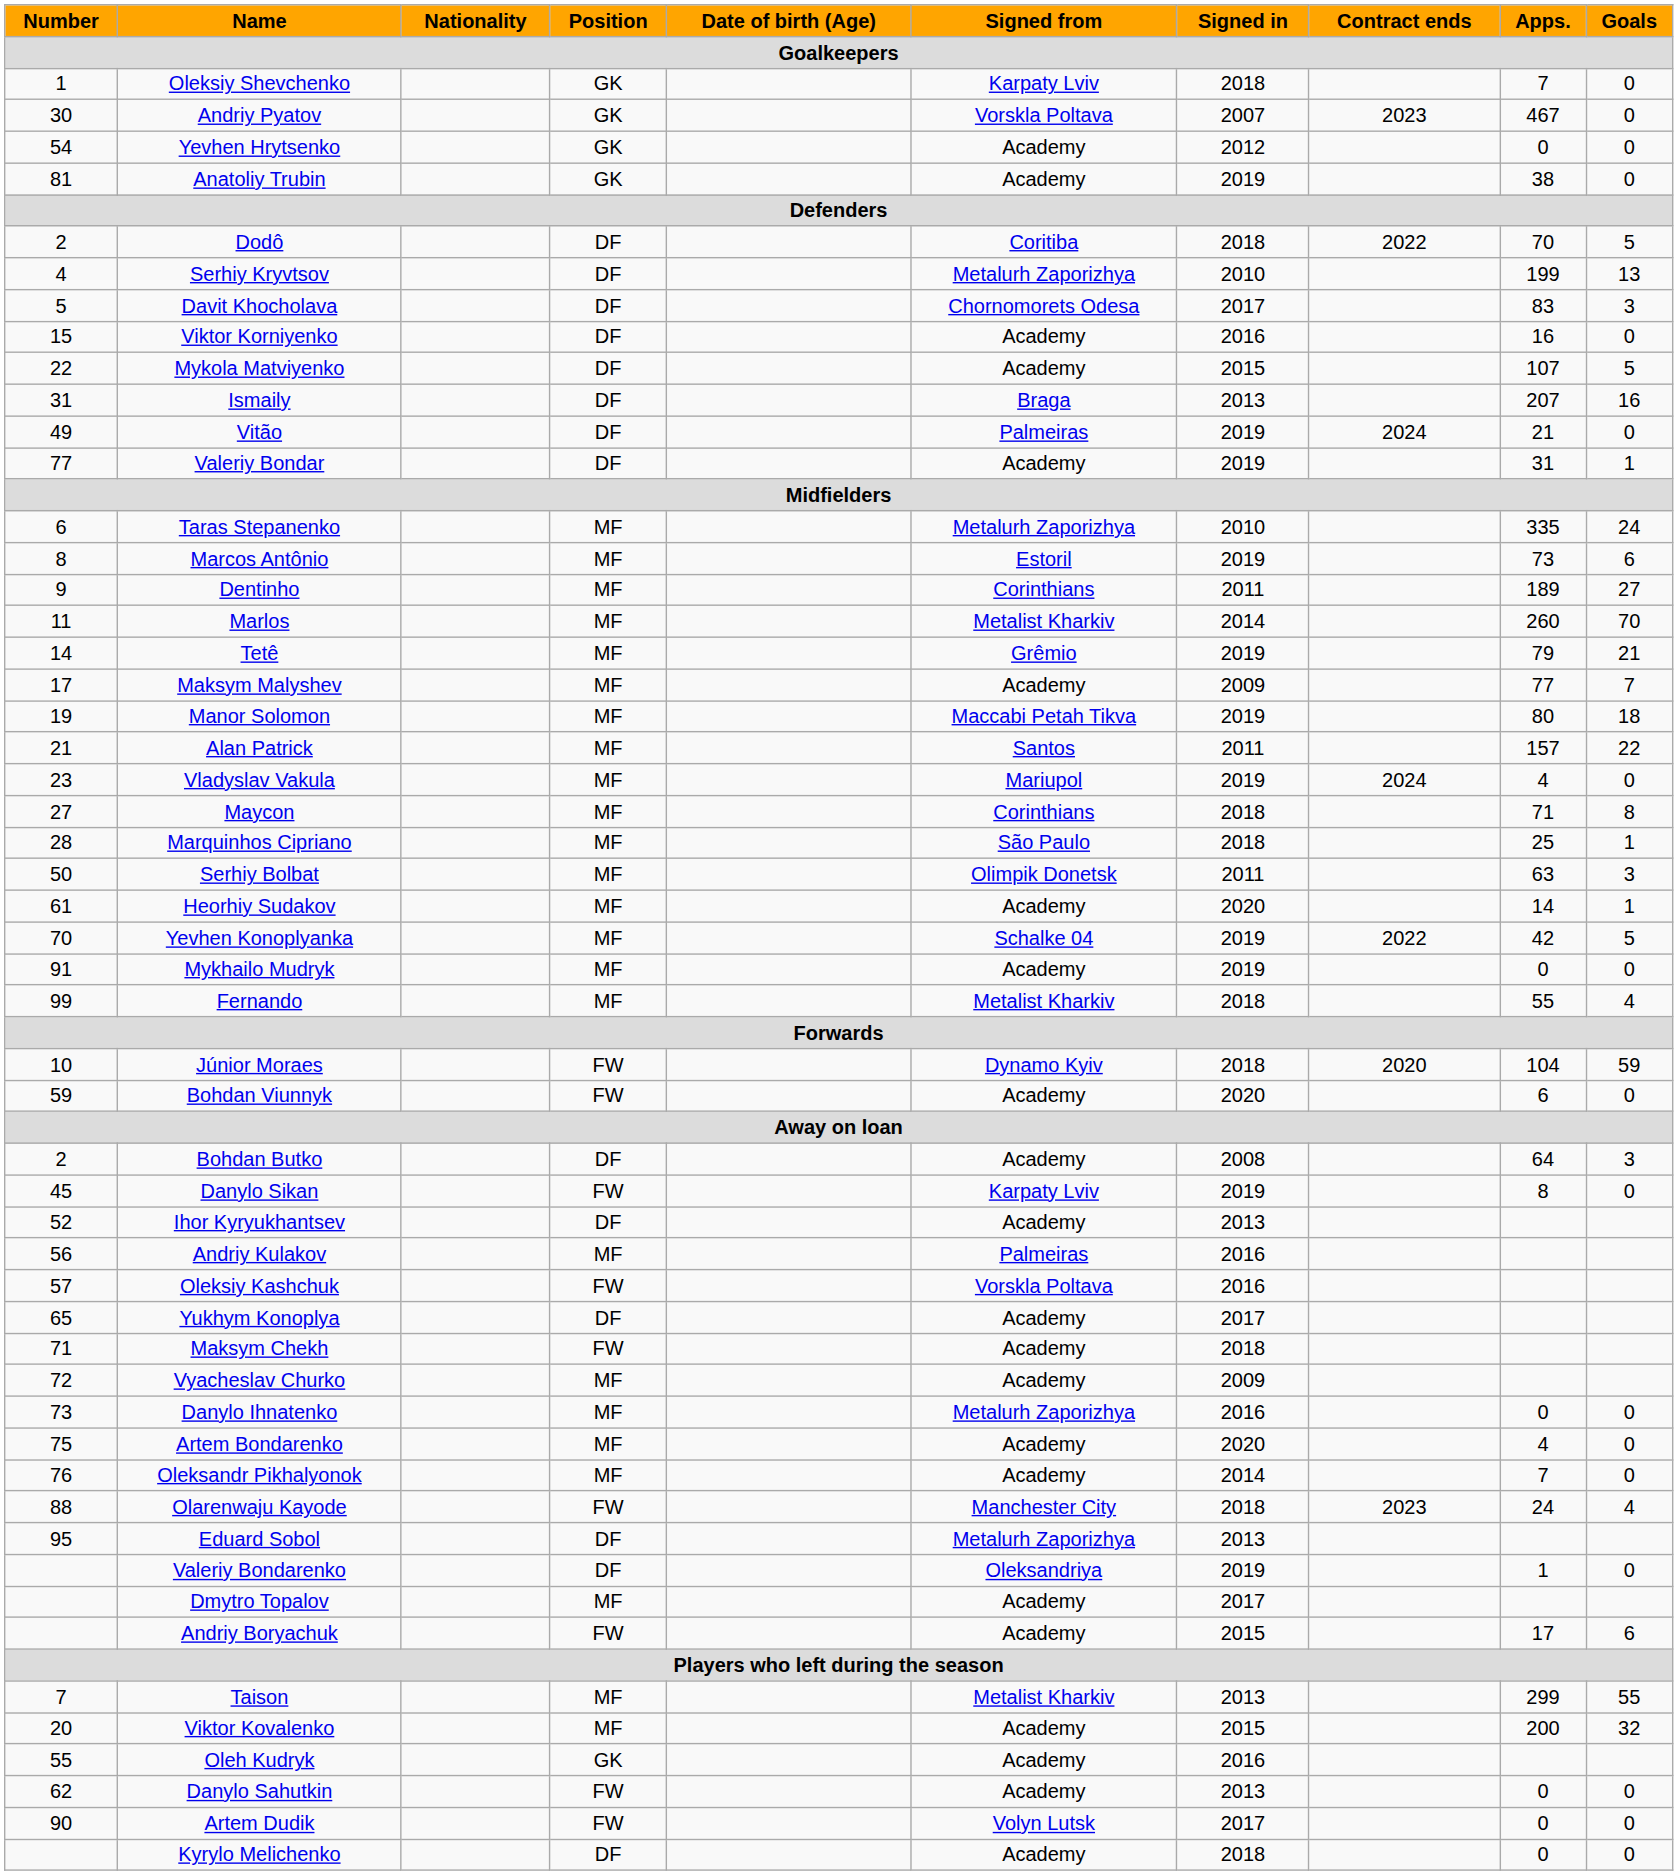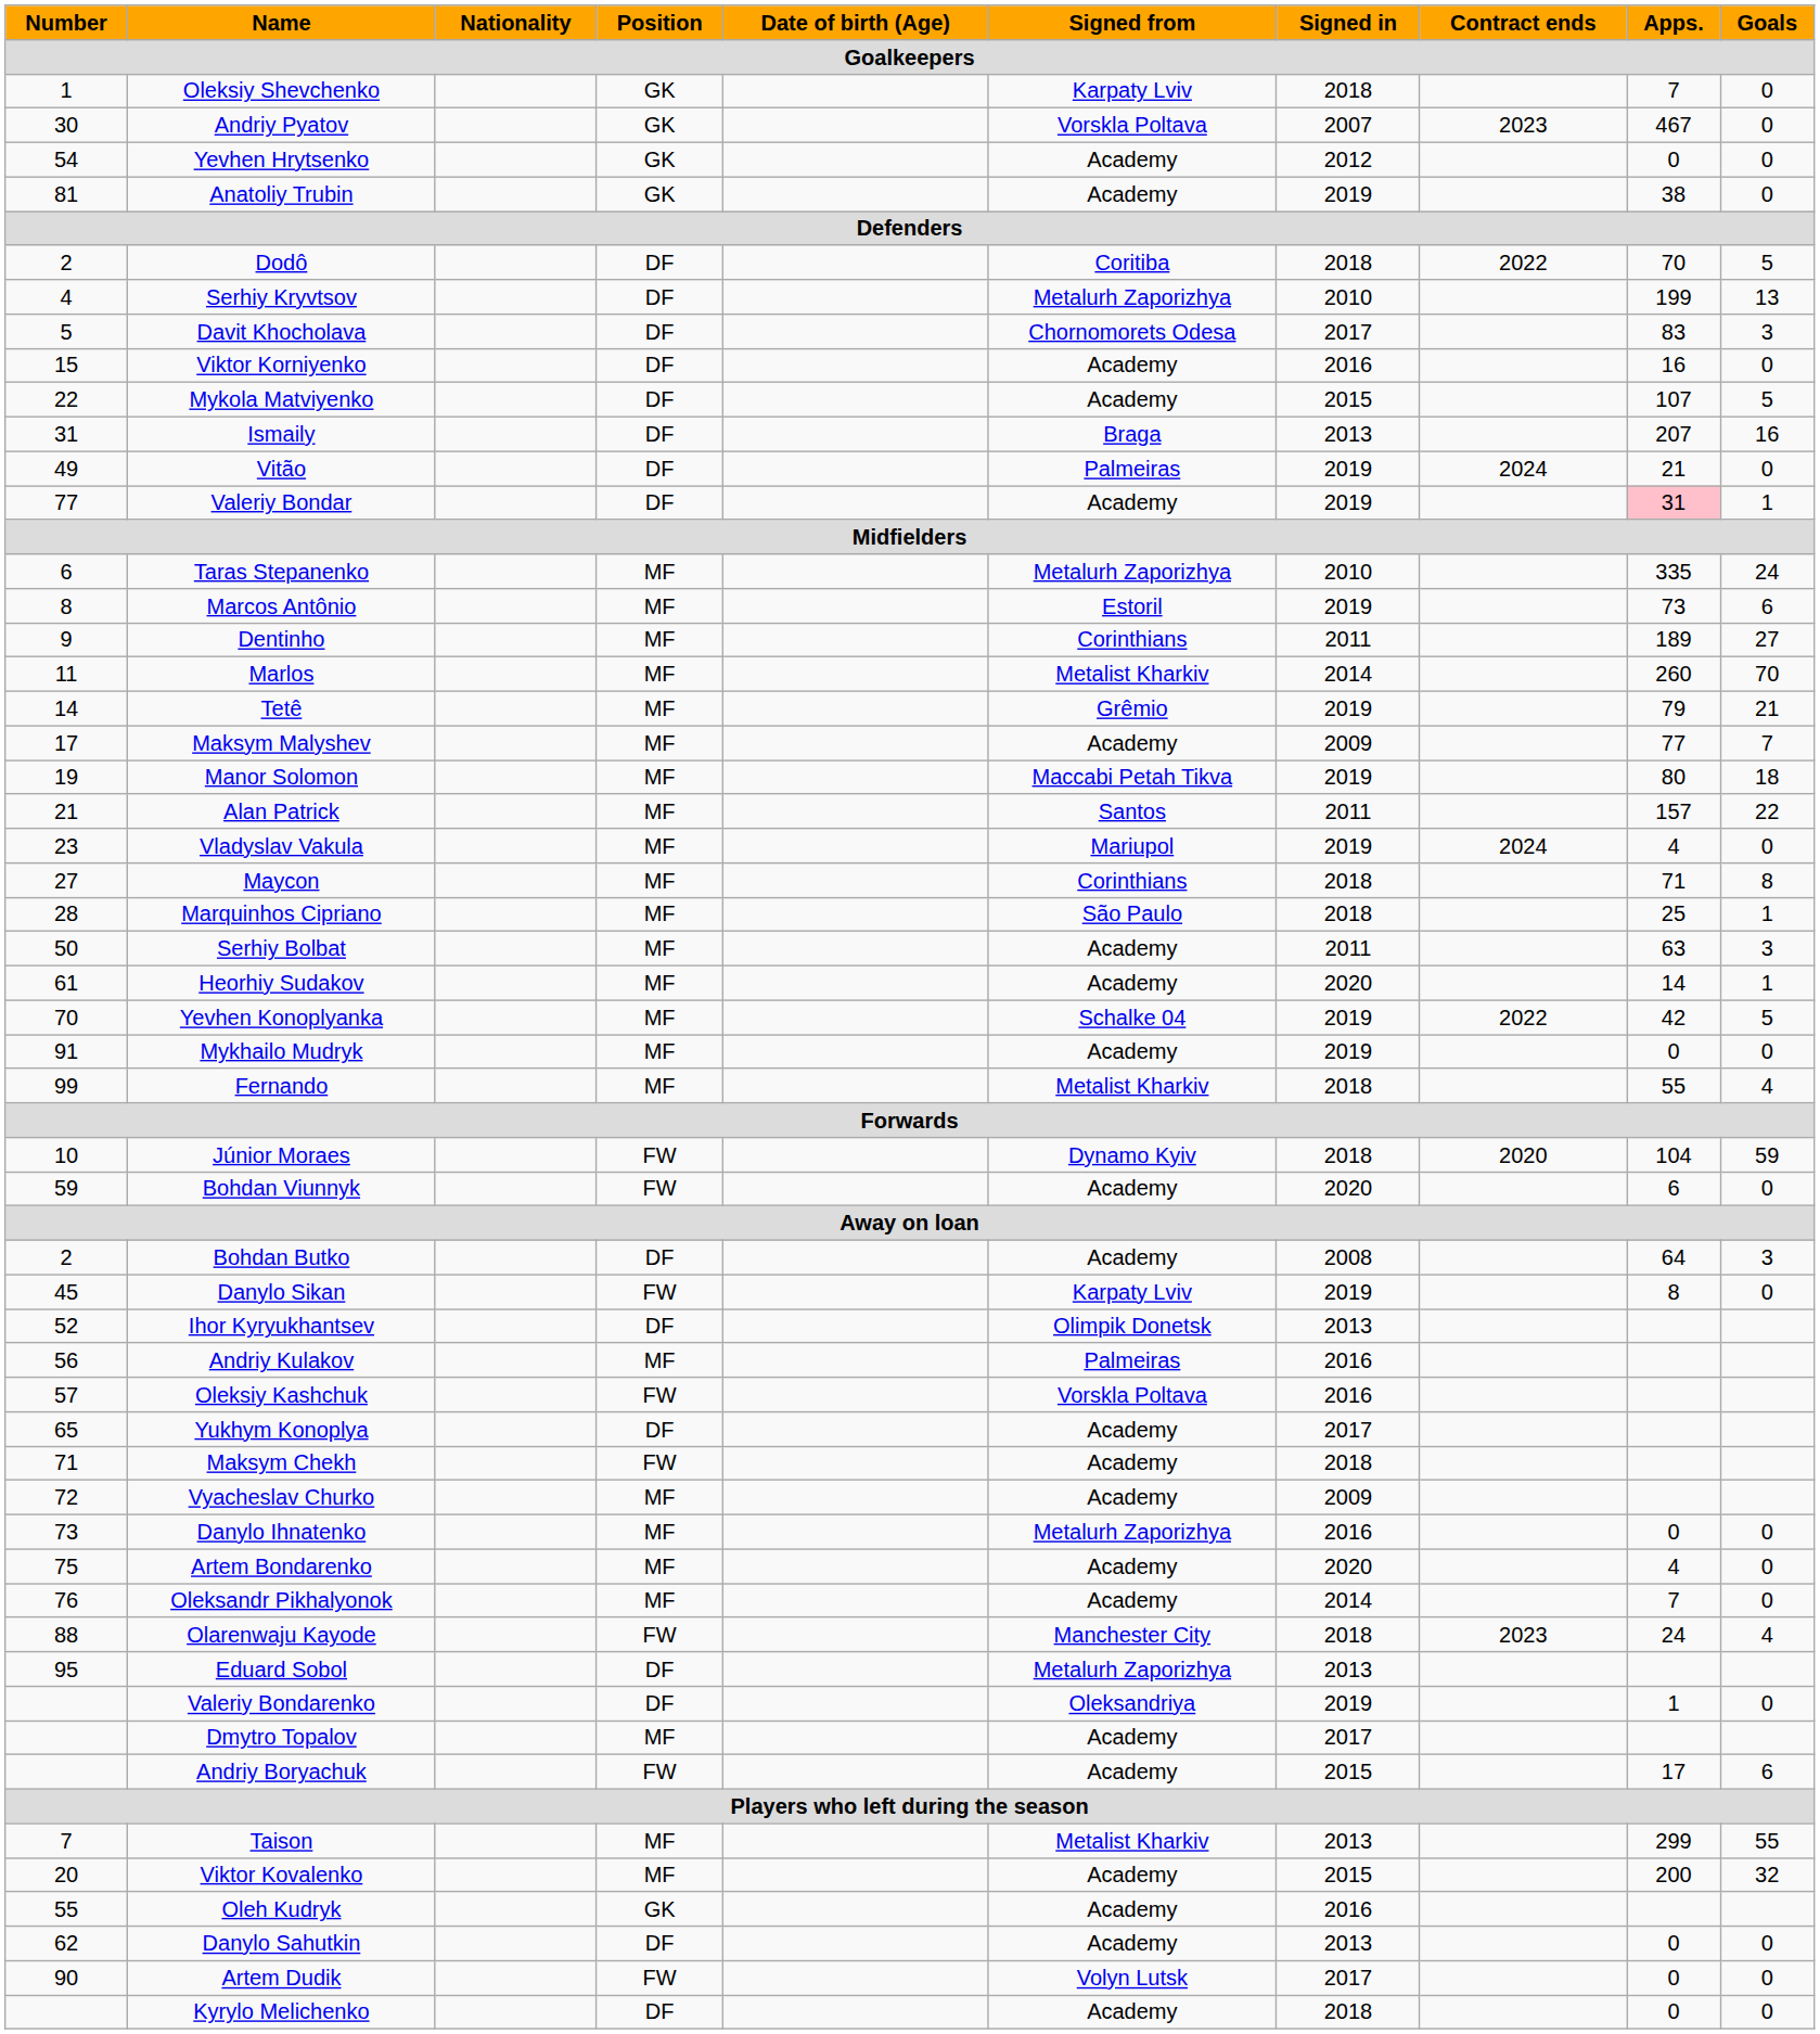 <table class="wikitable"  style="text-align:center; font-size:90%; width:95%;">
 <tr>
 <th style="background:orange; color:#000000; text-align:center;">Number</th>
 <th style="background:orange; color:#000000; text-align:center;">Name</th>
 <th style="background:orange; color:#000000; text-align:center;">Nationality</th>
 <th style="background:orange; color:#000000; text-align:center;">Position</th>
 <th style="background:orange; color:#000000; text-align:center;">Date of birth (Age)</th>
 <th style="background:orange; color:#000000; text-align:center;">Signed from</th>
 <th style="background:orange; color:#000000; text-align:center;">Signed in</th>
 <th style="background:orange; color:#000000; text-align:center;">Contract ends</th>
 <th style="background:orange; color:#000000; text-align:center;">Apps.</th>
 <th style="background:orange; color:#000000; text-align:center;">Goals</th>
 </tr>
 <tr>
 <th colspan="11"  style="background:#dcdcdc; text-align:center;">Goalkeepers</th>
 </tr>
 <tr>
 <td>1</td>
 <td><a href='#'>Oleksiy Shevchenko</a></td>
 <td></td>
 <td>GK</td>
 <td></td>
 <td><a href='#'>Karpaty Lviv</a></td>
 <td>2018</td>
 <td></td>
 <td>7</td>
 <td>0</td>
 </tr>
 <tr>
 <td>30</td>
 <td><a href='#'>Andriy Pyatov</a></td>
 <td></td>
 <td>GK</td>
 <td></td>
 <td><a href='#'>Vorskla Poltava</a></td>
 <td>2007</td>
 <td>2023</td>
 <td>467</td>
 <td>0</td>
 </tr>
 <tr>
 <td>54</td>
 <td><a href='#'>Yevhen Hrytsenko</a></td>
 <td></td>
 <td>GK</td>
 <td></td>
 <td>Academy</td>
 <td>2012</td>
 <td></td>
 <td>0</td>
 <td>0</td>
 </tr>
 <tr>
 <td>81</td>
 <td><a href='#'>Anatoliy Trubin</a></td>
 <td></td>
 <td>GK</td>
 <td></td>
 <td>Academy</td>
 <td>2019</td>
 <td></td>
 <td>38</td>
 <td>0</td>
 </tr>
 <tr>
 <th colspan="11"  style="background:#dcdcdc; text-align:center;">Defenders</th>
 </tr>
 <tr>
 <td>2</td>
 <td><a href='#'>Dodô</a></td>
 <td></td>
 <td>DF</td>
 <td></td>
 <td><a href='#'>Coritiba</a></td>
 <td>2018</td>
 <td>2022</td>
 <td>70</td>
 <td>5</td>
 </tr>
 <tr>
 <td>4</td>
 <td><a href='#'>Serhiy Kryvtsov</a></td>
 <td></td>
 <td>DF</td>
 <td></td>
 <td><a href='#'>Metalurh Zaporizhya</a></td>
 <td>2010</td>
 <td></td>
 <td>199</td>
 <td>13</td>
 </tr>
 <tr>
 <td>5</td>
 <td><a href='#'>Davit Khocholava</a></td>
 <td></td>
 <td>DF</td>
 <td></td>
 <td><a href='#'>Chornomorets Odesa</a></td>
 <td>2017</td>
 <td></td>
 <td>83</td>
 <td>3</td>
 </tr>
 <tr>
 <td>15</td>
 <td><a href='#'>Viktor Korniyenko</a></td>
 <td></td>
 <td>DF</td>
 <td></td>
 <td>Academy</td>
 <td>2016</td>
 <td></td>
 <td>16</td>
 <td>0</td>
 </tr>
 <tr>
 <td>22</td>
 <td><a href='#'>Mykola Matviyenko</a></td>
 <td></td>
 <td>DF</td>
 <td></td>
 <td>Academy</td>
 <td>2015</td>
 <td></td>
 <td>107</td>
 <td>5</td>
 </tr>
 <tr>
 <td>31</td>
 <td><a href='#'>Ismaily</a></td>
 <td></td>
 <td>DF</td>
 <td></td>
 <td><a href='#'>Braga</a></td>
 <td>2013</td>
 <td></td>
 <td>207</td>
 <td>16</td>
 </tr>
 <tr>
 <td>49</td>
 <td><a href='#'>Vitão</a></td>
 <td></td>
 <td>DF</td>
 <td></td>
 <td><a href='#'>Palmeiras</a></td>
 <td>2019</td>
 <td>2024</td>
 <td>21</td>
 <td>0</td>
 </tr>
 <tr>
 <td>77</td>
 <td><a href='#'>Valeriy Bondar</a></td>
 <td></td>
 <td>DF</td>
 <td></td>
 <td>Academy</td>
 <td>2019</td>
 <td></td>
-<td>31</td>
+<td style="background: pink;">31</td>
 <td>1</td>
 </tr>
 <tr>
 <th colspan="11"  style="background:#dcdcdc; text-align:center;">Midfielders</th>
 </tr>
 <tr>
 <td>6</td>
 <td><a href='#'>Taras Stepanenko</a></td>
 <td></td>
 <td>MF</td>
 <td></td>
 <td><a href='#'>Metalurh Zaporizhya</a></td>
 <td>2010</td>
 <td></td>
 <td>335</td>
 <td>24</td>
 </tr>
 <tr>
 <td>8</td>
 <td><a href='#'>Marcos Antônio</a></td>
 <td></td>
 <td>MF</td>
 <td></td>
 <td><a href='#'>Estoril</a></td>
 <td>2019</td>
 <td></td>
 <td>73</td>
 <td>6</td>
 </tr>
 <tr>
 <td>9</td>
 <td><a href='#'>Dentinho</a></td>
 <td></td>
 <td>MF</td>
 <td></td>
 <td><a href='#'>Corinthians</a></td>
 <td>2011</td>
 <td></td>
 <td>189</td>
 <td>27</td>
 </tr>
 <tr>
 <td>11</td>
 <td><a href='#'>Marlos</a></td>
 <td></td>
 <td>MF</td>
 <td></td>
 <td><a href='#'>Metalist Kharkiv</a></td>
 <td>2014</td>
 <td></td>
 <td>260</td>
 <td>70</td>
 </tr>
 <tr>
 <td>14</td>
 <td><a href='#'>Tetê</a></td>
 <td></td>
 <td>MF</td>
 <td></td>
 <td><a href='#'>Grêmio</a></td>
 <td>2019</td>
 <td></td>
 <td>79</td>
 <td>21</td>
 </tr>
 <tr>
 <td>17</td>
 <td><a href='#'>Maksym Malyshev</a></td>
 <td></td>
 <td>MF</td>
 <td></td>
 <td>Academy</td>
 <td>2009</td>
 <td></td>
 <td>77</td>
 <td>7</td>
 </tr>
 <tr>
 <td>19</td>
 <td><a href='#'>Manor Solomon</a></td>
 <td></td>
 <td>MF</td>
 <td></td>
 <td><a href='#'>Maccabi Petah Tikva</a></td>
 <td>2019</td>
 <td></td>
 <td>80</td>
 <td>18</td>
 </tr>
 <tr>
 <td>21</td>
 <td><a href='#'>Alan Patrick</a></td>
 <td></td>
 <td>MF</td>
 <td></td>
 <td><a href='#'>Santos</a></td>
 <td>2011</td>
 <td></td>
 <td>157</td>
 <td>22</td>
 </tr>
 <tr>
 <td>23</td>
 <td><a href='#'>Vladyslav Vakula</a></td>
 <td></td>
 <td>MF</td>
 <td></td>
 <td><a href='#'>Mariupol</a></td>
 <td>2019</td>
 <td>2024</td>
 <td>4</td>
 <td>0</td>
 </tr>
 <tr>
 <td>27</td>
 <td><a href='#'>Maycon</a></td>
 <td></td>
 <td>MF</td>
 <td></td>
 <td><a href='#'>Corinthians</a></td>
 <td>2018</td>
 <td></td>
 <td>71</td>
 <td>8</td>
 </tr>
 <tr>
 <td>28</td>
 <td><a href='#'>Marquinhos Cipriano</a></td>
 <td></td>
 <td>MF</td>
 <td></td>
 <td><a href='#'>São Paulo</a></td>
 <td>2018</td>
 <td></td>
 <td>25</td>
 <td>1</td>
 </tr>
 <tr>
 <td>50</td>
 <td><a href='#'>Serhiy Bolbat</a></td>
 <td></td>
 <td>MF</td>
 <td></td>
-<td><a href='#'>Olimpik Donetsk</a></td>
+<td>Academy</td>
 <td>2011</td>
 <td></td>
 <td>63</td>
 <td>3</td>
 </tr>
 <tr>
 <td>61</td>
 <td><a href='#'>Heorhiy Sudakov</a></td>
 <td></td>
 <td>MF</td>
 <td></td>
 <td>Academy</td>
 <td>2020</td>
 <td></td>
 <td>14</td>
 <td>1</td>
 </tr>
 <tr>
 <td>70</td>
 <td><a href='#'>Yevhen Konoplyanka</a></td>
 <td></td>
 <td>MF</td>
 <td></td>
 <td><a href='#'>Schalke 04</a></td>
 <td>2019</td>
 <td>2022</td>
 <td>42</td>
 <td>5</td>
 </tr>
 <tr>
 <td>91</td>
 <td><a href='#'>Mykhailo Mudryk</a></td>
 <td></td>
 <td>MF</td>
 <td></td>
 <td>Academy</td>
 <td>2019</td>
 <td></td>
 <td>0</td>
 <td>0</td>
 </tr>
 <tr>
 <td>99</td>
 <td><a href='#'>Fernando</a></td>
 <td></td>
 <td>MF</td>
 <td></td>
 <td><a href='#'>Metalist Kharkiv</a></td>
 <td>2018</td>
 <td></td>
 <td>55</td>
 <td>4</td>
 </tr>
 <tr>
 <th colspan="11"  style="background:#dcdcdc; text-align:center;">Forwards</th>
 </tr>
 <tr>
 <td>10</td>
 <td><a href='#'>Júnior Moraes</a></td>
 <td></td>
 <td>FW</td>
 <td></td>
 <td><a href='#'>Dynamo Kyiv</a></td>
 <td>2018</td>
 <td>2020</td>
 <td>104</td>
 <td>59</td>
 </tr>
 <tr>
 <td>59</td>
 <td><a href='#'>Bohdan Viunnyk</a></td>
 <td></td>
 <td>FW</td>
 <td></td>
 <td>Academy</td>
 <td>2020</td>
 <td></td>
 <td>6</td>
 <td>0</td>
 </tr>
 <tr>
 <th colspan="11"  style="background:#dcdcdc; text-align:center;">Away on loan</th>
 </tr>
 <tr>
 <td>2</td>
 <td><a href='#'>Bohdan Butko</a></td>
 <td></td>
 <td>DF</td>
 <td></td>
 <td>Academy</td>
 <td>2008</td>
 <td></td>
 <td>64</td>
 <td>3</td>
 </tr>
 <tr>
 <td>45</td>
 <td><a href='#'>Danylo Sikan</a></td>
 <td></td>
 <td>FW</td>
 <td></td>
 <td><a href='#'>Karpaty Lviv</a></td>
 <td>2019</td>
 <td></td>
 <td>8</td>
 <td>0</td>
 </tr>
 <tr>
 <td>52</td>
 <td><a href='#'>Ihor Kyryukhantsev</a></td>
 <td></td>
 <td>DF</td>
 <td></td>
-<td>Academy</td>
+<td><a href='#'>Olimpik Donetsk</a></td>
 <td>2013</td>
 <td></td>
 <td></td>
 <td></td>
 </tr>
 <tr>
 <td>56</td>
 <td><a href='#'>Andriy Kulakov</a></td>
 <td></td>
 <td>MF</td>
 <td></td>
 <td><a href='#'>Palmeiras</a></td>
 <td>2016</td>
 <td></td>
 <td></td>
 <td></td>
 </tr>
 <tr>
 <td>57</td>
 <td><a href='#'>Oleksiy Kashchuk</a></td>
 <td></td>
 <td>FW</td>
 <td></td>
 <td><a href='#'>Vorskla Poltava</a></td>
 <td>2016</td>
 <td></td>
 <td></td>
 <td></td>
 </tr>
 <tr>
 <td>65</td>
 <td><a href='#'>Yukhym Konoplya</a></td>
 <td></td>
 <td>DF</td>
 <td></td>
 <td>Academy</td>
 <td>2017</td>
 <td></td>
 <td></td>
 <td></td>
 </tr>
 <tr>
 <td>71</td>
 <td><a href='#'>Maksym Chekh</a></td>
 <td></td>
 <td>FW</td>
 <td></td>
 <td>Academy</td>
 <td>2018</td>
 <td></td>
 <td></td>
 <td></td>
 </tr>
 <tr>
 <td>72</td>
 <td><a href='#'>Vyacheslav Churko</a></td>
 <td></td>
 <td>MF</td>
 <td></td>
 <td>Academy</td>
 <td>2009</td>
 <td></td>
 <td></td>
 <td></td>
 </tr>
 <tr>
 <td>73</td>
 <td><a href='#'>Danylo Ihnatenko</a></td>
 <td></td>
 <td>MF</td>
 <td></td>
 <td><a href='#'>Metalurh Zaporizhya</a></td>
 <td>2016</td>
 <td></td>
 <td>0</td>
 <td>0</td>
 </tr>
 <tr>
 <td>75</td>
 <td><a href='#'>Artem Bondarenko</a></td>
 <td></td>
 <td>MF</td>
 <td></td>
 <td>Academy</td>
 <td>2020</td>
 <td></td>
 <td>4</td>
 <td>0</td>
 </tr>
 <tr>
 <td>76</td>
 <td><a href='#'>Oleksandr Pikhalyonok</a></td>
 <td></td>
 <td>MF</td>
 <td></td>
 <td>Academy</td>
 <td>2014</td>
 <td></td>
 <td>7</td>
 <td>0</td>
 </tr>
 <tr>
 <td>88</td>
 <td><a href='#'>Olarenwaju Kayode</a></td>
 <td></td>
 <td>FW</td>
 <td></td>
 <td><a href='#'>Manchester City</a></td>
 <td>2018</td>
 <td>2023</td>
 <td>24</td>
 <td>4</td>
 </tr>
 <tr>
 <td>95</td>
 <td><a href='#'>Eduard Sobol</a></td>
 <td></td>
 <td>DF</td>
 <td></td>
 <td><a href='#'>Metalurh Zaporizhya</a></td>
 <td>2013</td>
 <td></td>
 <td></td>
 <td></td>
 </tr>
 <tr>
 <td></td>
 <td><a href='#'>Valeriy Bondarenko</a></td>
 <td></td>
 <td>DF</td>
 <td></td>
 <td><a href='#'>Oleksandriya</a></td>
 <td>2019</td>
 <td></td>
 <td>1</td>
 <td>0</td>
 </tr>
 <tr>
 <td></td>
 <td><a href='#'>Dmytro Topalov</a></td>
 <td></td>
 <td>MF</td>
 <td></td>
 <td>Academy</td>
 <td>2017</td>
 <td></td>
 <td></td>
 <td></td>
 </tr>
 <tr>
 <td></td>
 <td><a href='#'>Andriy Boryachuk</a></td>
 <td></td>
 <td>FW</td>
 <td></td>
 <td>Academy</td>
 <td>2015</td>
 <td></td>
 <td>17</td>
 <td>6</td>
 </tr>
 <tr>
 <th colspan="11"  style="background:#dcdcdc; text-align:center;">Players who left during the season</th>
 </tr>
 <tr>
 <td>7</td>
 <td><a href='#'>Taison</a></td>
 <td></td>
 <td>MF</td>
 <td></td>
 <td><a href='#'>Metalist Kharkiv</a></td>
 <td>2013</td>
 <td></td>
 <td>299</td>
 <td>55</td>
 </tr>
 <tr>
 <td>20</td>
 <td><a href='#'>Viktor Kovalenko</a></td>
 <td></td>
 <td>MF</td>
 <td></td>
 <td>Academy</td>
 <td>2015</td>
 <td></td>
 <td>200</td>
 <td>32</td>
 </tr>
 <tr>
 <td>55</td>
 <td><a href='#'>Oleh Kudryk</a></td>
 <td></td>
 <td>GK</td>
 <td></td>
 <td>Academy</td>
 <td>2016</td>
 <td></td>
 <td></td>
 <td></td>
 </tr>
 <tr>
 <td>62</td>
 <td><a href='#'>Danylo Sahutkin</a></td>
 <td></td>
-<td>FW</td>
+<td>DF</td>
 <td></td>
 <td>Academy</td>
 <td>2013</td>
 <td></td>
 <td>0</td>
 <td>0</td>
 </tr>
 <tr>
 <td>90</td>
 <td><a href='#'>Artem Dudik</a></td>
 <td></td>
 <td>FW</td>
 <td></td>
 <td><a href='#'>Volyn Lutsk</a></td>
 <td>2017</td>
 <td></td>
 <td>0</td>
 <td>0</td>
 </tr>
 <tr>
 <td></td>
 <td><a href='#'>Kyrylo Melichenko</a></td>
 <td></td>
 <td>DF</td>
 <td></td>
 <td>Academy</td>
 <td>2018</td>
 <td></td>
 <td>0</td>
 <td>0</td>
 </tr>
 </table>
